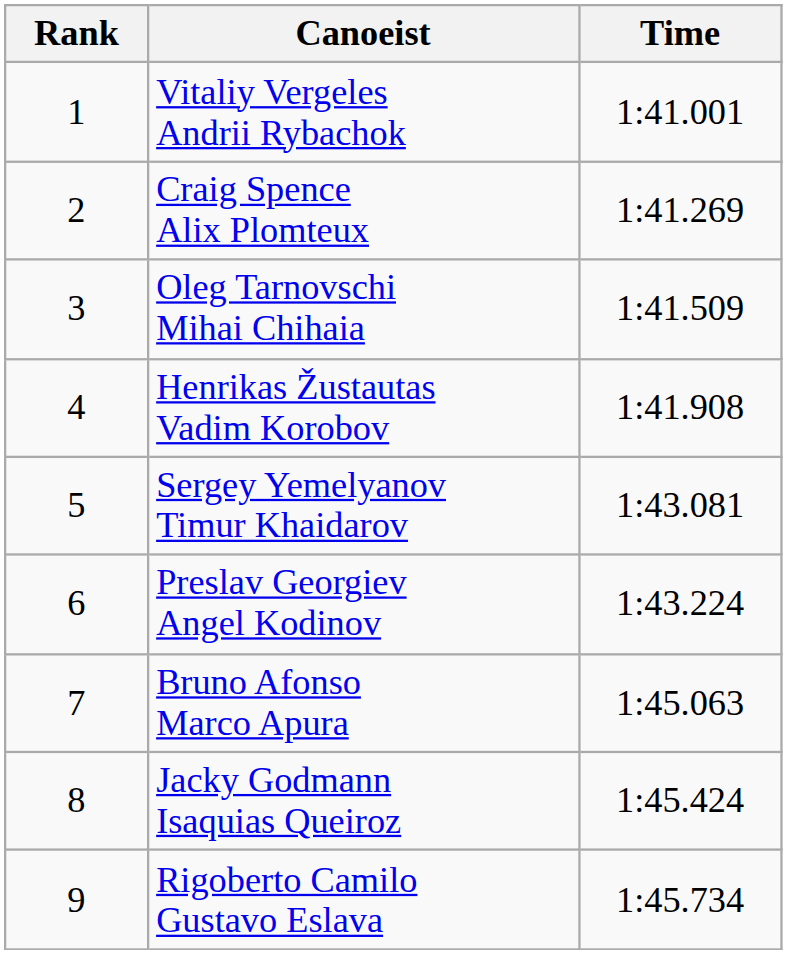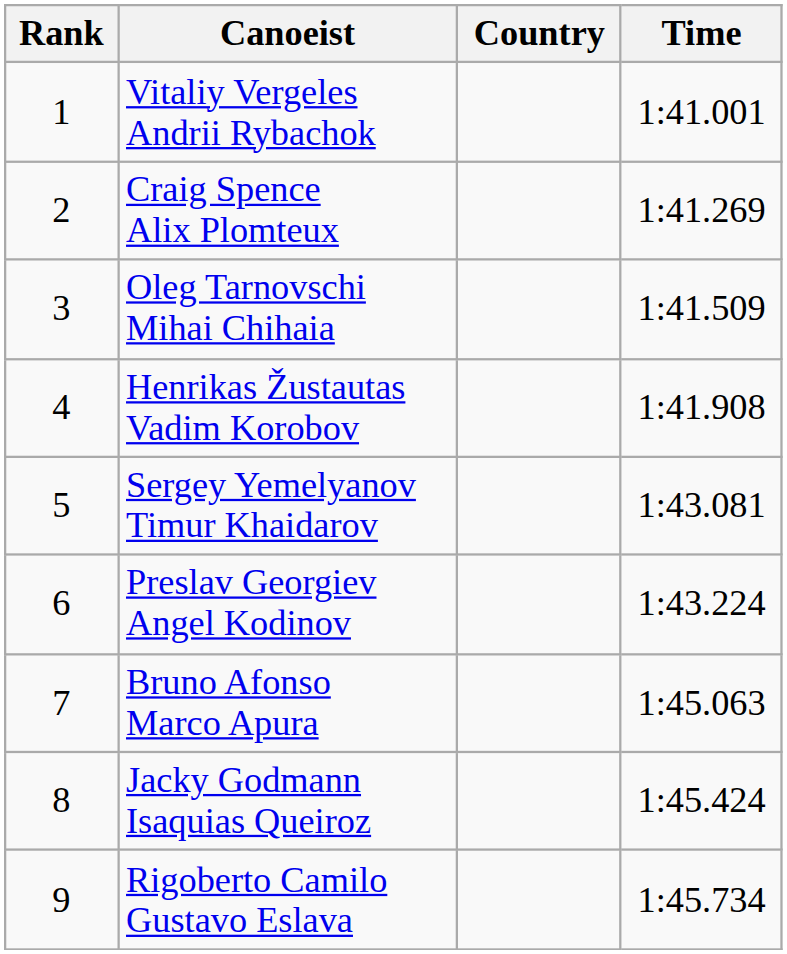 <table class="wikitable" style="text-align:center;width: 55%">
 <tr>
 <th>Rank</th>
 <th>Canoeist</th>
+<th>Country</th>
 <th>Time</th>
 </tr>
 <tr>
 <td>1</td>
 <td align="left"><a href='#'>Vitaliy Vergeles</a><br><a href='#'>Andrii Rybachok</a></td>
+<td align="left"></td>
 <td>1:41.001</td>
 </tr>
 <tr>
 <td>2</td>
 <td align="left"><a href='#'>Craig Spence</a><br><a href='#'>Alix Plomteux</a></td>
+<td align="left"></td>
 <td>1:41.269</td>
 </tr>
 <tr>
 <td>3</td>
 <td align="left"><a href='#'>Oleg Tarnovschi</a><br><a href='#'>Mihai Chihaia</a></td>
+<td align="left"></td>
 <td>1:41.509</td>
 </tr>
 <tr>
 <td>4</td>
 <td align="left"><a href='#'>Henrikas Žustautas</a><br><a href='#'>Vadim Korobov</a></td>
+<td align="left"></td>
 <td>1:41.908</td>
 </tr>
 <tr>
 <td>5</td>
 <td align="left"><a href='#'>Sergey Yemelyanov</a><br><a href='#'>Timur Khaidarov</a></td>
+<td align="left"></td>
 <td>1:43.081</td>
 </tr>
 <tr>
 <td>6</td>
 <td align="left"><a href='#'>Preslav Georgiev</a><br><a href='#'>Angel Kodinov</a></td>
+<td align="left"></td>
 <td>1:43.224</td>
 </tr>
 <tr>
 <td>7</td>
 <td align="left"><a href='#'>Bruno Afonso</a><br><a href='#'>Marco Apura</a></td>
+<td align="left"></td>
 <td>1:45.063</td>
 </tr>
 <tr>
 <td>8</td>
 <td align="left"><a href='#'>Jacky Godmann</a><br><a href='#'>Isaquias Queiroz</a></td>
+<td align="left"></td>
 <td>1:45.424</td>
 </tr>
 <tr>
 <td>9</td>
 <td align="left"><a href='#'>Rigoberto Camilo</a><br><a href='#'>Gustavo Eslava</a></td>
+<td align="left"></td>
 <td>1:45.734</td>
 </tr>
 </table>
